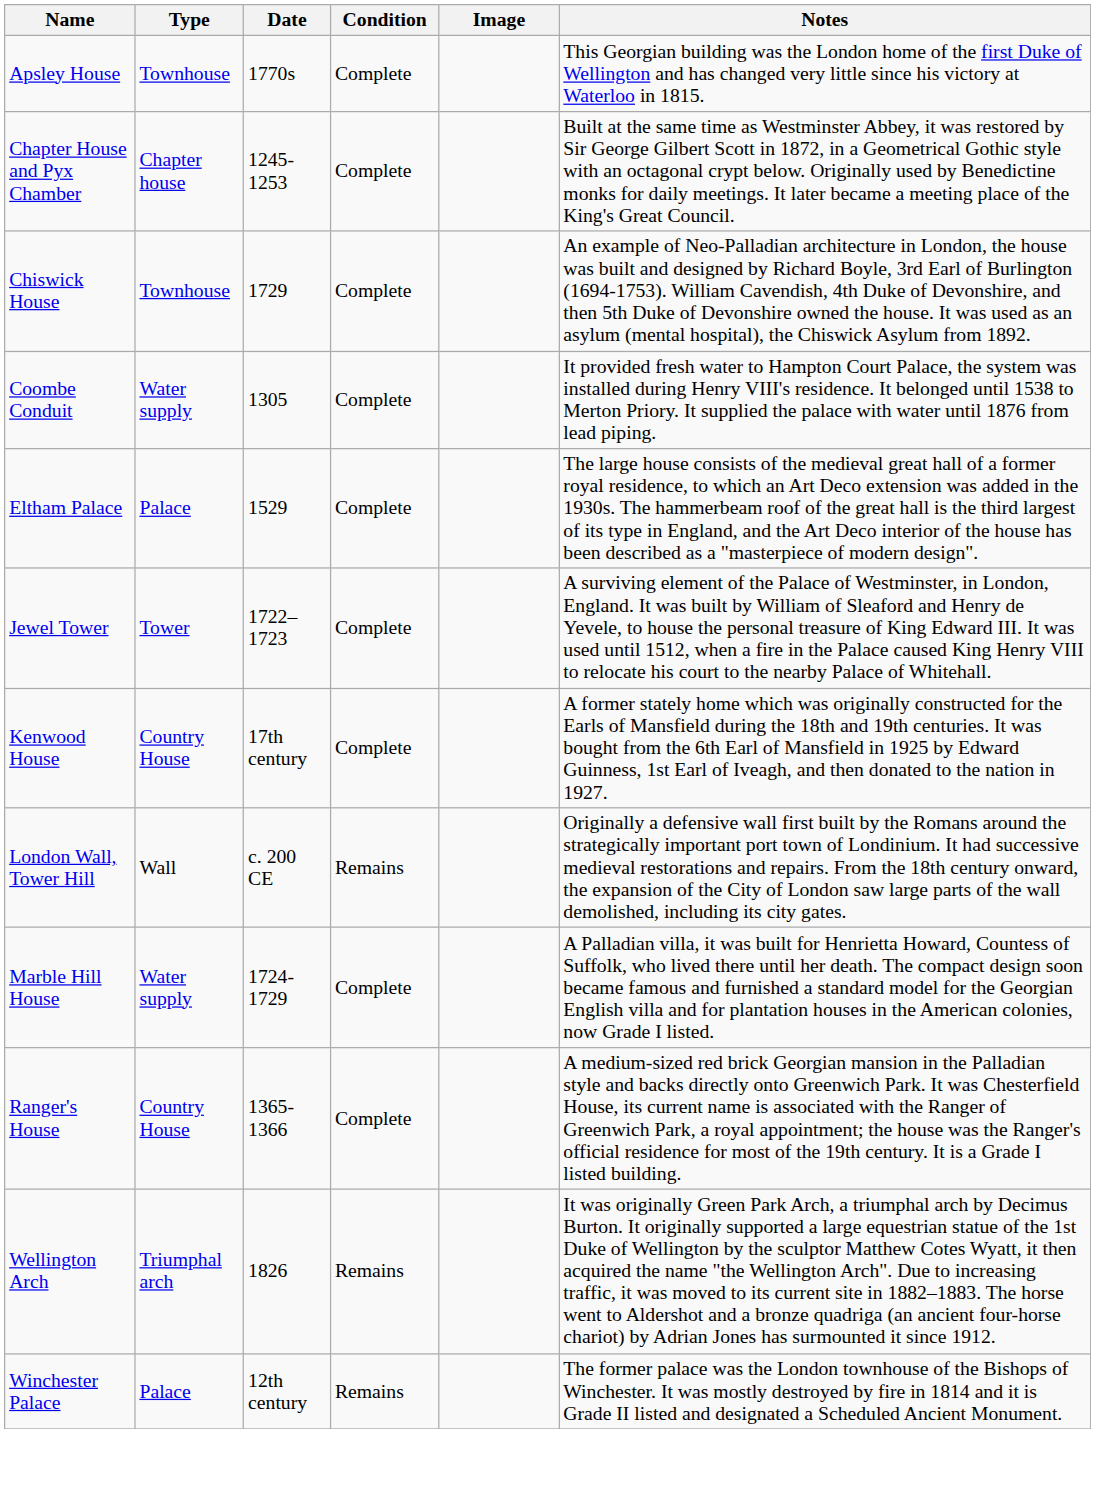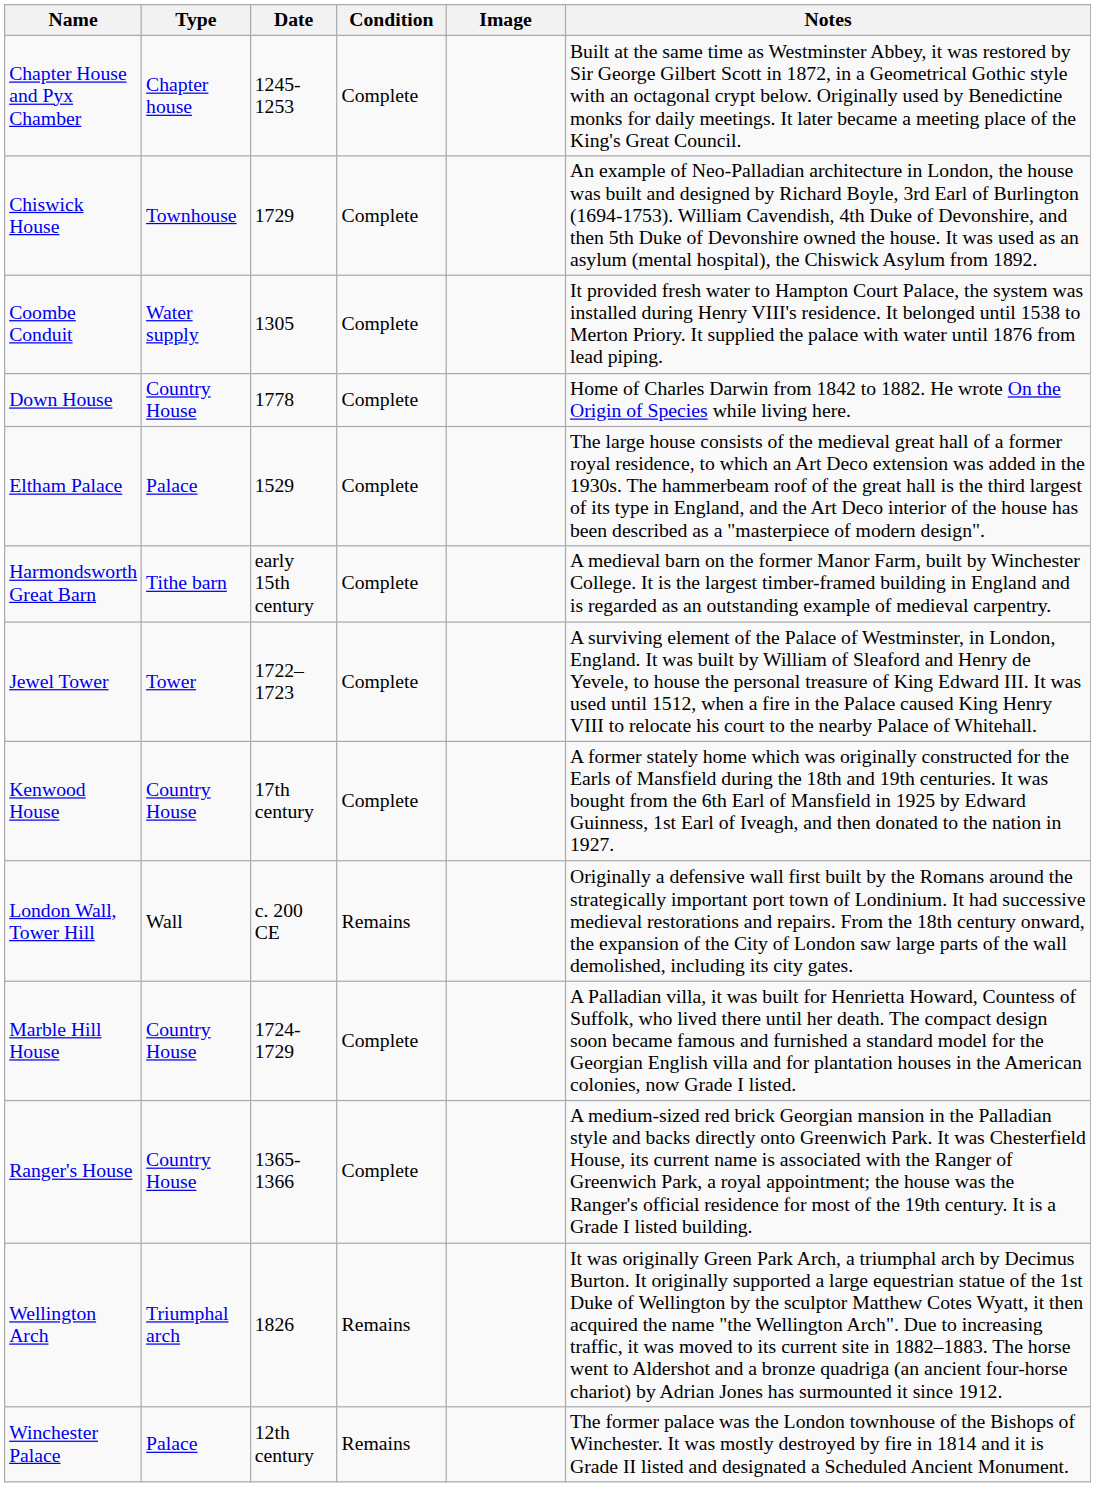 <table class="wikitable sortable" width="100%">
 <tr>
 <th width="12%">Name</th>
 <th width="10%">Type</th>
 <th width="8%">Date</th>
 <th width="10%">Condition</th>
 <th class="unsortable" width="90px">Image</th>
 <th class="unsortable">Notes</th>
-</tr>
-<tr>
-<td><a href='#'>Apsley House</a></td>
-<td><a href='#'>Townhouse</a></td>
-<td>1770s</td>
-<td>Complete</td>
-<td></td>
-<td>This Georgian building was the London home of the <a href='#'>first Duke of Wellington</a> and has changed very little since his victory at <a href='#'>Waterloo</a> in 1815.</td>
 </tr>
 <tr>
 <td><a href='#'>Chapter House and Pyx Chamber</a></td>
 <td><a href='#'>Chapter house</a></td>
 <td>1245-1253</td>
 <td>Complete</td>
 <td></td>
 <td>Built at the same time as Westminster Abbey, it was restored by Sir George Gilbert Scott in 1872, in a Geometrical Gothic style with an octagonal crypt below. Originally used by Benedictine monks for daily meetings. It later became a meeting place of the King's Great Council.</td>
 </tr>
 <tr>
 <td><a href='#'>Chiswick House</a></td>
 <td><a href='#'>Townhouse</a></td>
 <td>1729</td>
 <td>Complete</td>
 <td></td>
 <td>An example of Neo-Palladian architecture in London, the house was built and designed by Richard Boyle, 3rd Earl of Burlington (1694-1753). William Cavendish, 4th Duke of Devonshire, and then 5th Duke of Devonshire owned the house. It was used as an asylum (mental hospital), the Chiswick Asylum from 1892.</td>
 </tr>
 <tr>
 <td><a href='#'>Coombe Conduit</a></td>
 <td><a href='#'>Water supply</a></td>
 <td>1305</td>
 <td>Complete</td>
 <td></td>
 <td>It provided fresh water to Hampton Court Palace, the system was installed during Henry VIII's residence. It belonged until 1538 to Merton Priory. It supplied the palace with water until 1876 from lead piping.</td>
 </tr>
 <tr>
+<td><a href='#'>Down House</a></td>
+<td><a href='#'>Country House</a></td>
+<td>1778</td>
+<td>Complete</td>
+<td></td>
+<td>Home of Charles Darwin from 1842 to 1882. He wrote <a href='#'>On the Origin of Species</a> while living here.</td>
+</tr>
+<tr>
 <td><a href='#'>Eltham Palace</a></td>
 <td><a href='#'>Palace</a></td>
 <td>1529</td>
 <td>Complete</td>
 <td></td>
 <td>The large house consists of the medieval great hall of a former royal residence, to which an Art Deco extension was added in the 1930s. The hammerbeam roof of the great hall is the third largest of its type in England, and the Art Deco interior of the house has been described as a "masterpiece of modern design".</td>
+</tr>
+<tr>
+<td><a href='#'>Harmondsworth Great Barn</a></td>
+<td><a href='#'>Tithe barn</a></td>
+<td>early 15th century</td>
+<td>Complete</td>
+<td></td>
+<td>A medieval barn on the former Manor Farm, built by Winchester College. It is the largest timber-framed building in England and is regarded as an outstanding example of medieval carpentry.</td>
 </tr>
 <tr>
 <td><a href='#'>Jewel Tower</a></td>
 <td><a href='#'>Tower</a></td>
 <td>1722–1723</td>
 <td>Complete</td>
 <td></td>
 <td>A surviving element of the Palace of Westminster, in London, England. It was built by William of Sleaford and Henry de Yevele, to house the personal treasure of King Edward III. It was used until 1512, when a fire in the Palace caused King Henry VIII to relocate his court to the nearby Palace of Whitehall.</td>
 </tr>
 <tr>
 <td><a href='#'>Kenwood House</a></td>
 <td><a href='#'>Country House</a></td>
 <td>17th century</td>
 <td>Complete</td>
 <td></td>
 <td>A former stately home which was originally constructed for the Earls of Mansfield during the 18th and 19th centuries. It was bought from the 6th Earl of Mansfield in 1925 by Edward Guinness, 1st Earl of Iveagh, and then donated to the nation in 1927.</td>
 </tr>
 <tr>
 <td><a href='#'>London Wall, Tower Hill</a></td>
 <td>Wall</td>
 <td>c. 200 CE</td>
 <td>Remains</td>
 <td></td>
 <td>Originally a defensive wall first built by the Romans around the strategically important port town of Londinium. It had successive medieval restorations and repairs. From the 18th century onward, the expansion of the City of London saw large parts of the wall demolished, including its city gates.</td>
 </tr>
 <tr>
 <td><a href='#'>Marble Hill House</a></td>
-<td><a href='#'>Water supply</a></td>
+<td><a href='#'>Country House</a></td>
 <td>1724-1729</td>
 <td>Complete</td>
 <td></td>
 <td>A Palladian villa, it was built for Henrietta Howard, Countess of Suffolk, who lived there until her death. The compact design soon became famous and furnished a standard model for the Georgian English villa and for plantation houses in the American colonies, now Grade I listed.</td>
 </tr>
 <tr>
 <td><a href='#'>Ranger's House</a></td>
 <td><a href='#'>Country House</a></td>
 <td>1365-1366</td>
 <td>Complete</td>
 <td></td>
 <td>A medium-sized red brick Georgian mansion in the Palladian style and backs directly onto Greenwich Park. It was Chesterfield House, its current name is associated with the Ranger of Greenwich Park, a royal appointment; the house was the Ranger's official residence for most of the 19th century. It is a Grade I listed building.</td>
 </tr>
 <tr>
 <td><a href='#'>Wellington Arch</a></td>
 <td><a href='#'>Triumphal arch</a></td>
 <td>1826</td>
 <td>Remains</td>
 <td></td>
 <td>It was originally Green Park Arch, a triumphal arch by Decimus Burton. It originally supported a large equestrian statue of the 1st Duke of Wellington by the sculptor Matthew Cotes Wyatt, it then acquired the name "the Wellington Arch". Due to increasing traffic, it was moved to its current site in 1882–1883. The horse went to Aldershot and a bronze quadriga (an ancient four-horse chariot) by Adrian Jones has surmounted it since 1912.</td>
 </tr>
 <tr>
 <td><a href='#'>Winchester Palace</a></td>
 <td><a href='#'>Palace</a></td>
 <td>12th century</td>
 <td>Remains</td>
 <td></td>
 <td>The former palace was the London townhouse of the Bishops of Winchester. It was mostly destroyed by fire in 1814 and it is Grade II listed and designated a Scheduled Ancient Monument.</td>
 </tr>
 </table>
